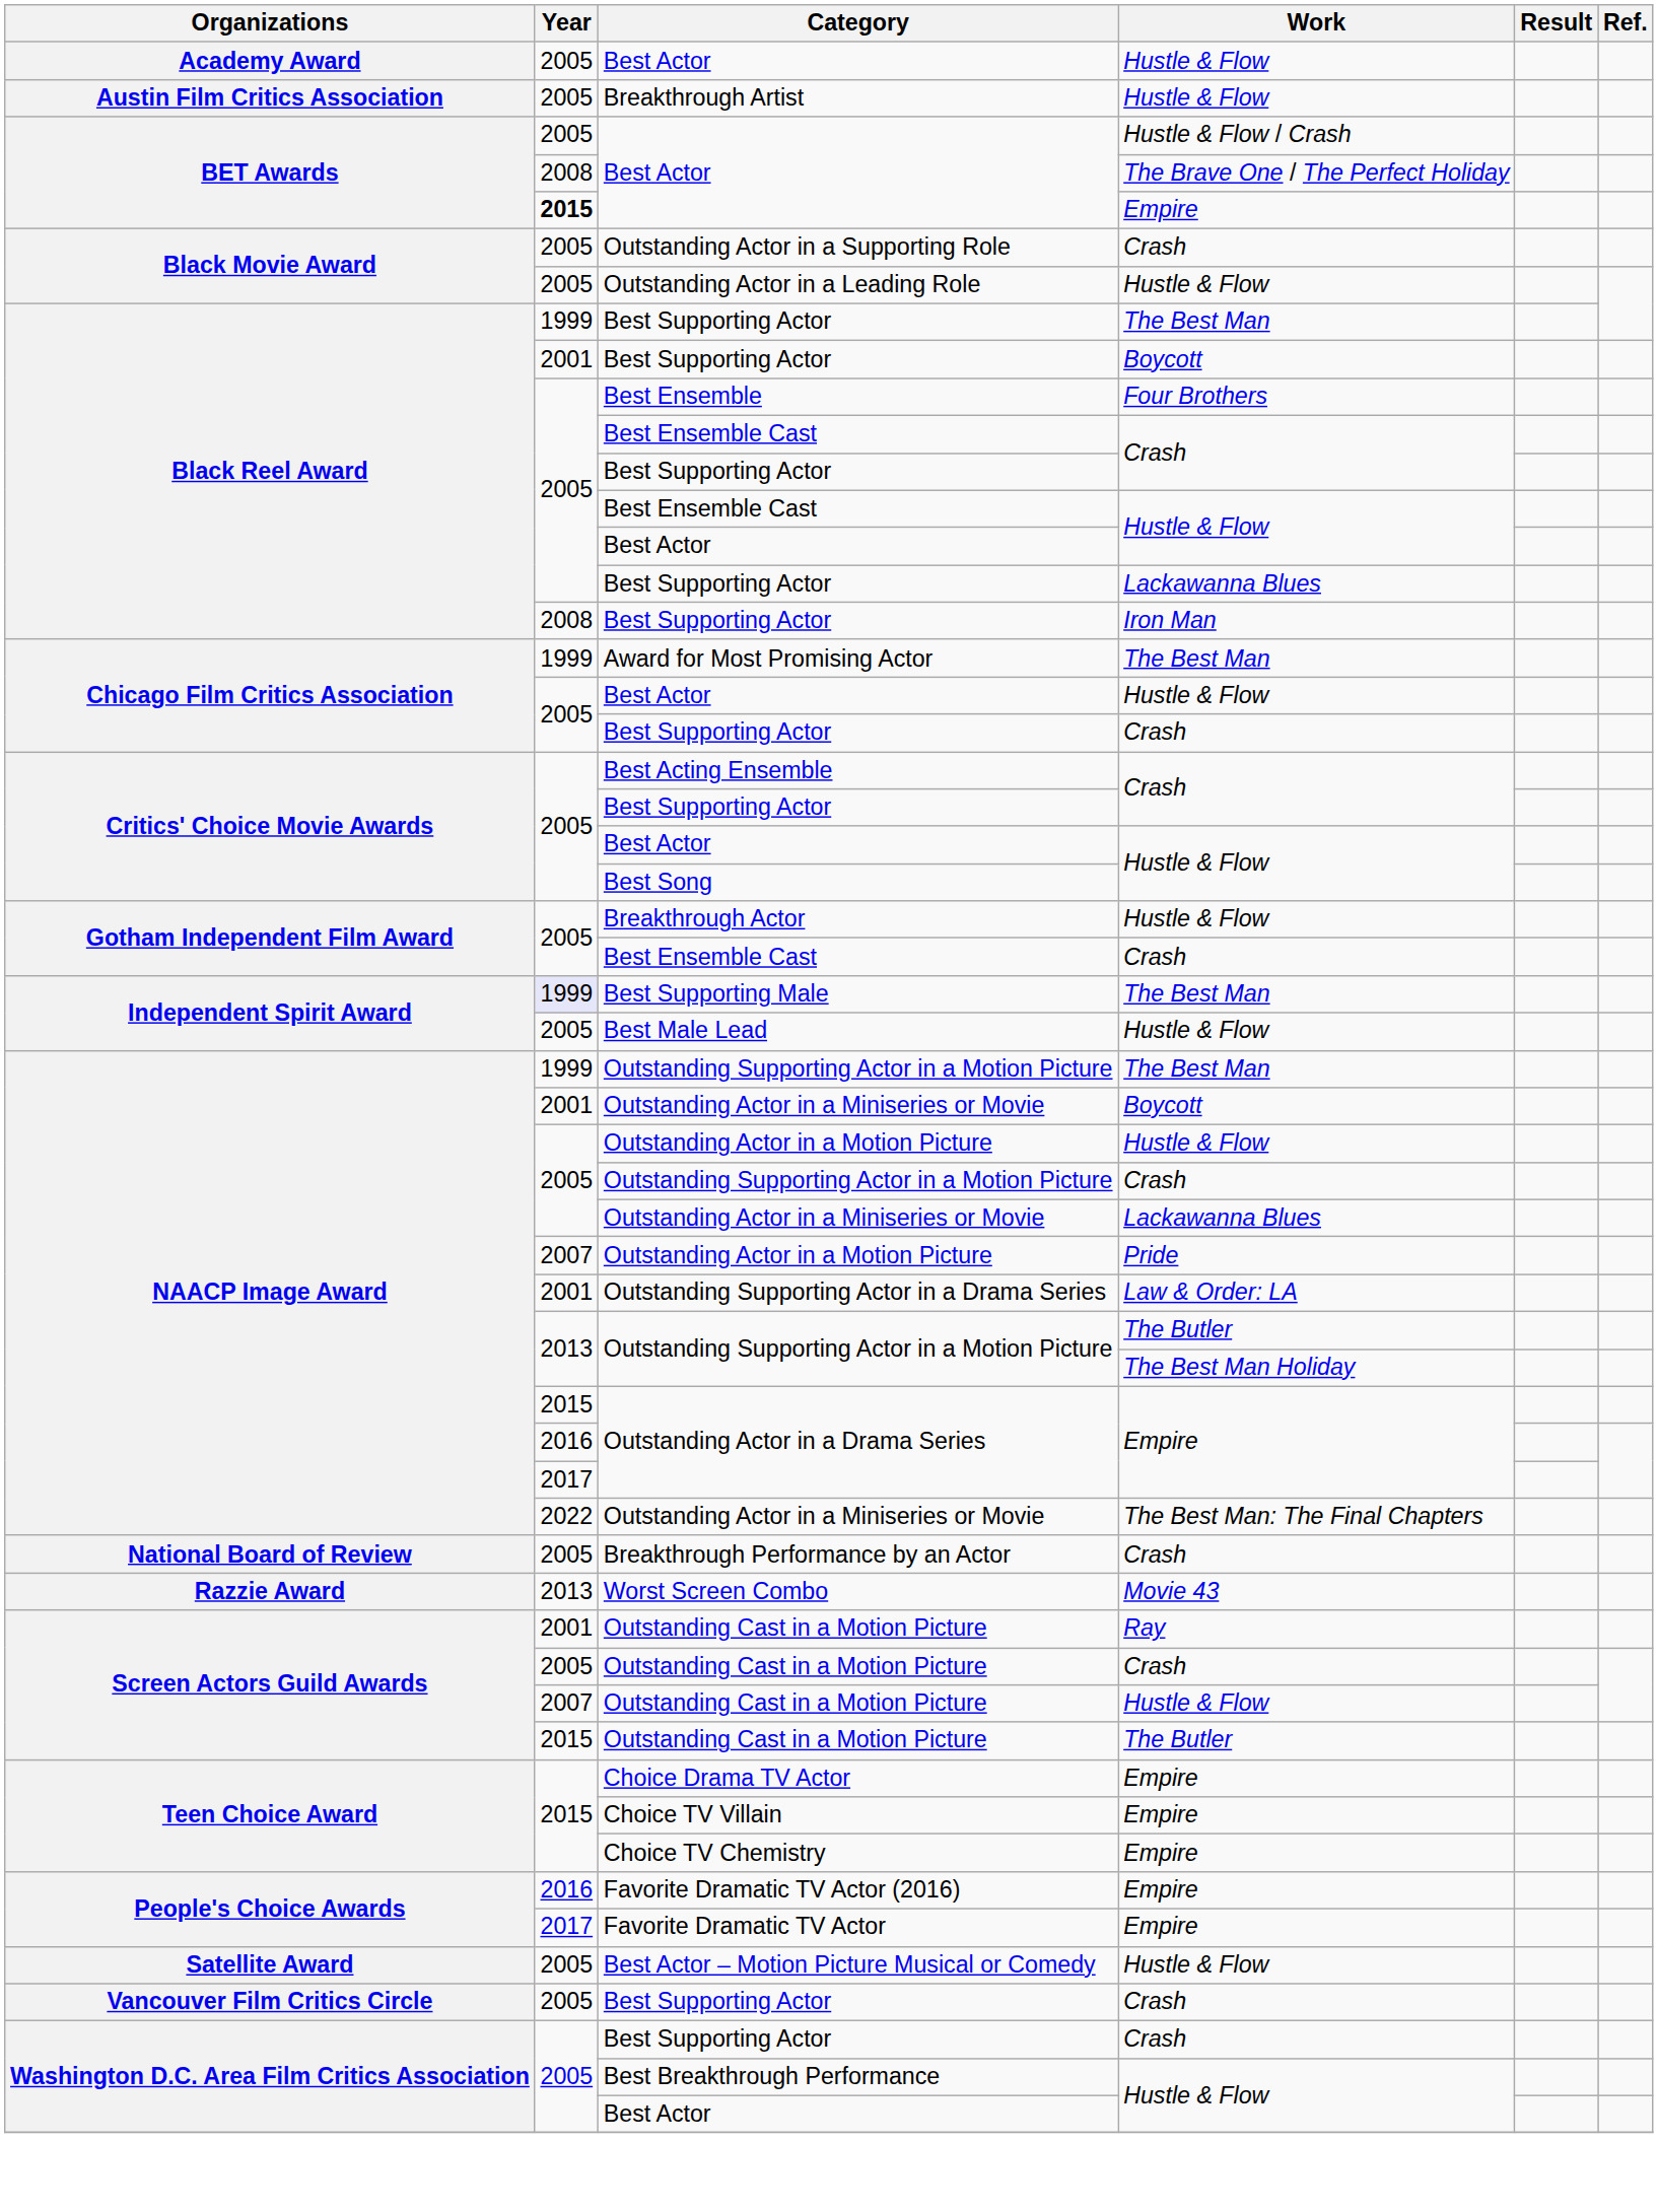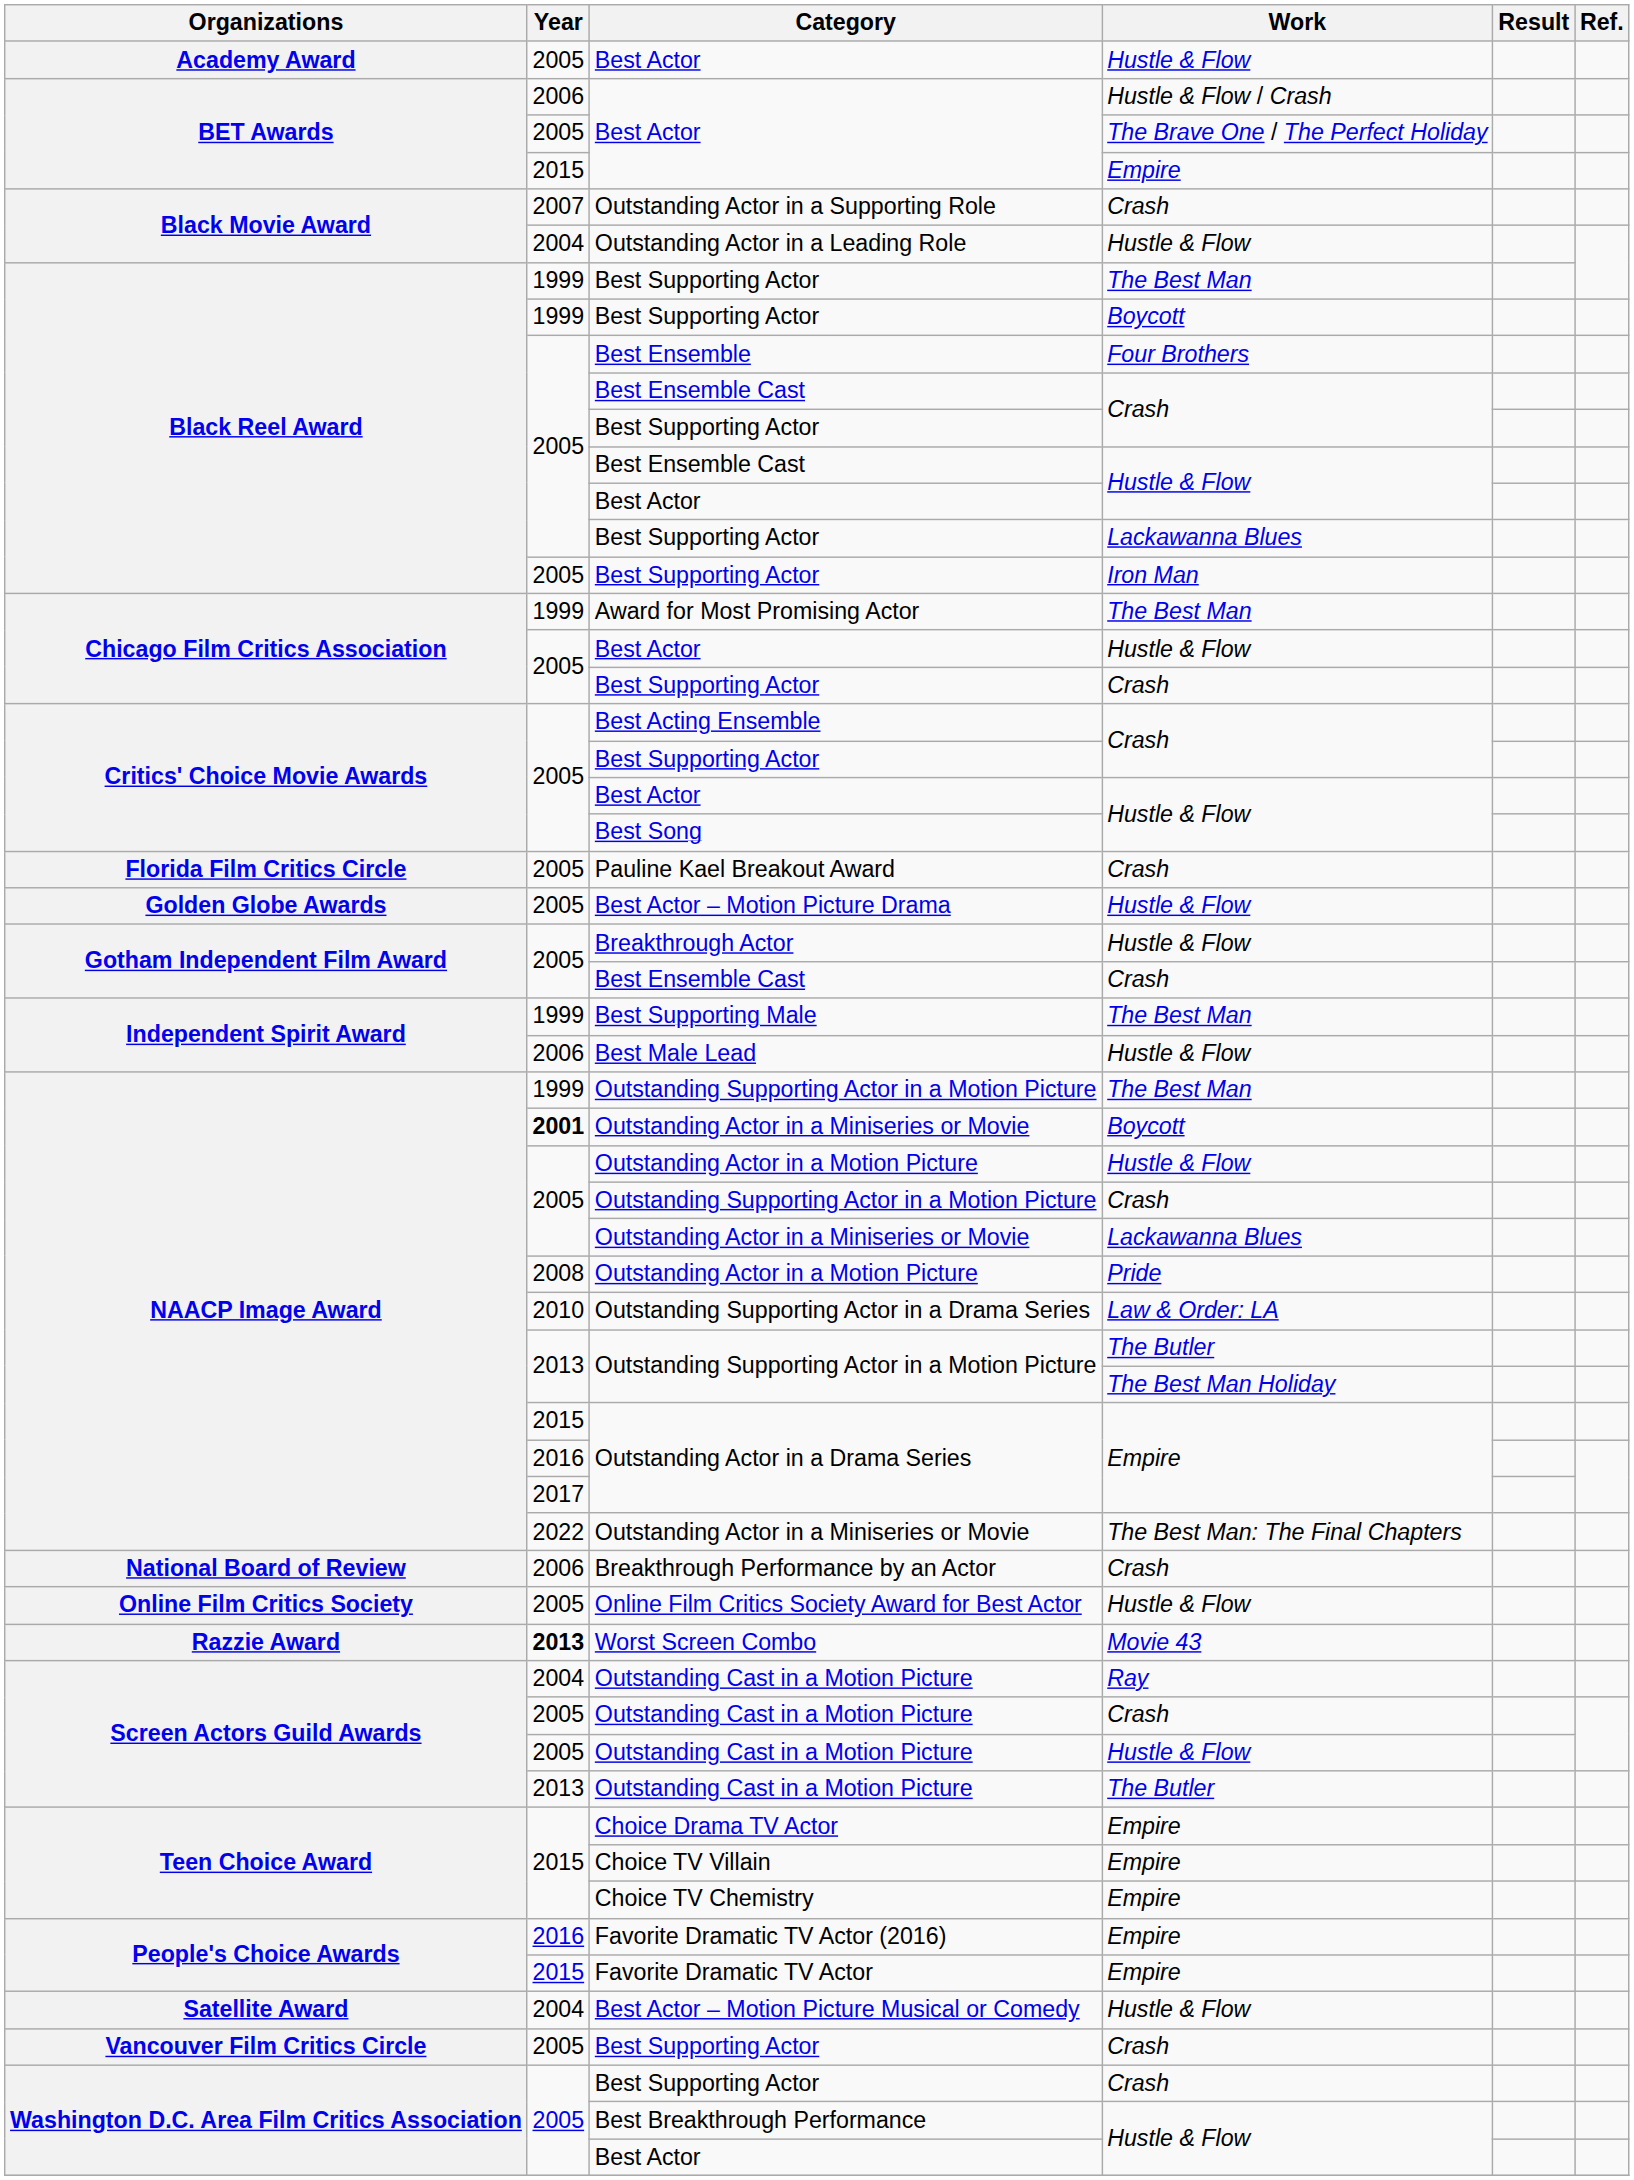 <table class="wikitable sortable plainrowheaders">
 <tr>
 <th>Organizations</th>
 <th>Year</th>
 <th>Category</th>
 <th>Work</th>
 <th>Result</th>
 <th class="unsortable">Ref.</th>
 </tr>
 <tr>
 <th rowspan="1" scope="row"><a href='#'>Academy Award</a></th>
 <td>2005</td>
 <td><a href='#'>Best Actor</a></td>
 <td><em><a href='#'>Hustle & Flow</a></em></td>
 <td></td>
 <td></td>
 </tr>
 <tr>
-<th rowspan="1" scope="row"><a href='#'>Austin Film Critics Association</a></th>
-<td>2005</td>
-<td>Breakthrough Artist</td>
-<td><em><a href='#'>Hustle & Flow</a></em></td>
-<td></td>
-<td></td>
-</tr>
-<tr>
 <th rowspan="3" scope="row"><a href='#'>BET Awards</a></th>
-<td>2005</td>
+<td>2006</td>
 <td rowspan=3><a href='#'>Best Actor</a></td>
 <td><em>Hustle & Flow</em> / <em>Crash</em></td>
 <td></td>
 <td></td>
 </tr>
 <tr>
-<td>2008</td>
+<td>2005</td>
 <td><em><a href='#'>The Brave One</a></em> / <em><a href='#'>The Perfect Holiday</a></em></td>
 <td></td>
 <td></td>
 </tr>
 <tr>
-<td><strong>2015</strong></td>
+<td>2015</td>
 <td><em><a href='#'>Empire</a></em></td>
 <td></td>
 <td></td>
 </tr>
 <tr>
 <th rowspan="2" scope="row"><a href='#'>Black Movie Award</a></th>
-<td>2005</td>
+<td>2007</td>
 <td>Outstanding Actor in a Supporting Role</td>
 <td><em>Crash</em></td>
 <td></td>
 <td></td>
 </tr>
 <tr>
-<td>2005</td>
+<td>2004</td>
 <td>Outstanding Actor in a Leading Role</td>
 <td><em>Hustle & Flow</em></td>
 <td></td>
 </tr>
 <tr>
 <th rowspan="9" scope="row"><a href='#'>Black Reel Award</a></th>
 <td>1999</td>
 <td>Best Supporting Actor</td>
 <td><em><a href='#'>The Best Man</a></em></td>
 <td></td>
 </tr>
 <tr>
-<td>2001</td>
+<td>1999</td>
 <td>Best Supporting Actor</td>
 <td><em><a href='#'>Boycott</a></em></td>
 <td></td>
 <td></td>
 </tr>
 <tr>
 <td rowspan=6>2005</td>
 <td><a href='#'>Best Ensemble</a></td>
 <td><em><a href='#'>Four Brothers</a></em></td>
 <td></td>
 <td></td>
 </tr>
 <tr>
 <td><a href='#'>Best Ensemble Cast</a></td>
 <td rowspan=2><em>Crash</em></td>
 <td></td>
 <td></td>
 </tr>
 <tr>
 <td>Best Supporting Actor</td>
 <td></td>
 <td></td>
 </tr>
 <tr>
 <td>Best Ensemble Cast</td>
 <td rowspan=2><em><a href='#'>Hustle & Flow</a></em></td>
 <td></td>
 <td></td>
 </tr>
 <tr>
 <td>Best Actor</td>
 <td></td>
 <td></td>
 </tr>
 <tr>
 <td>Best Supporting Actor</td>
 <td><em><a href='#'>Lackawanna Blues</a></em></td>
 <td></td>
 </tr>
 <tr>
-<td>2008</td>
+<td>2005</td>
 <td><a href='#'>Best Supporting Actor</a></td>
 <td><em><a href='#'>Iron Man</a></em></td>
 <td></td>
 <td></td>
 </tr>
 <tr>
 <th rowspan="3" scope="row"><a href='#'>Chicago Film Critics Association</a></th>
 <td>1999</td>
 <td>Award for Most Promising Actor</td>
 <td><em><a href='#'>The Best Man</a></em></td>
 <td></td>
 </tr>
 <tr>
 <td rowspan=2>2005</td>
 <td><a href='#'>Best Actor</a></td>
 <td><em>Hustle & Flow</em></td>
 <td></td>
 <td></td>
 </tr>
 <tr>
 <td><a href='#'>Best Supporting Actor</a></td>
 <td><em>Crash</em></td>
 <td></td>
 <td></td>
 </tr>
 <tr>
 <th rowspan="4" scope="row"><a href='#'>Critics' Choice Movie Awards</a></th>
 <td rowspan=4>2005</td>
 <td><a href='#'>Best Acting Ensemble</a></td>
 <td rowspan=2><em>Crash</em></td>
 <td></td>
 <td></td>
 </tr>
 <tr>
 <td><a href='#'>Best Supporting Actor</a></td>
 <td></td>
 <td></td>
 </tr>
 <tr>
 <td><a href='#'>Best Actor</a></td>
 <td rowspan=2><em>Hustle & Flow</em></td>
 <td></td>
 <td></td>
 </tr>
 <tr>
 <td><a href='#'>Best Song</a></td>
 <td></td>
 <td></td>
 </tr>
 <tr>
+<th rowspan="1" scope="row"><a href='#'>Florida Film Critics Circle</a></th>
+<td>2005</td>
+<td>Pauline Kael Breakout Award</td>
+<td><em>Crash</em></td>
+<td></td>
+<td></td>
+</tr>
+<tr>
+<th rowspan="1" scope="row"><a href='#'>Golden Globe Awards</a></th>
+<td>2005</td>
+<td><a href='#'>Best Actor – Motion Picture Drama</a></td>
+<td><em><a href='#'>Hustle & Flow</a></em></td>
+<td></td>
+<td></td>
+</tr>
+<tr>
 <th rowspan="2", scope="row"><a href='#'>Gotham Independent Film Award</a></th>
 <td rowspan=2>2005</td>
 <td><a href='#'>Breakthrough Actor</a></td>
 <td><em>Hustle & Flow</em></td>
 <td></td>
 <td></td>
 </tr>
 <tr>
 <td><a href='#'>Best Ensemble Cast</a></td>
 <td><em>Crash</em></td>
 <td></td>
 </tr>
 <tr>
 <th rowspan="2" scope="row"><a href='#'>Independent Spirit Award</a></th>
-<td style="background: lavender;">1999</td>
+<td>1999</td>
 <td><a href='#'>Best Supporting Male</a></td>
 <td><em><a href='#'>The Best Man</a></em></td>
 <td></td>
 <td></td>
 </tr>
 <tr>
-<td>2005</td>
+<td>2006</td>
 <td><a href='#'>Best Male Lead</a></td>
 <td><em>Hustle & Flow</em></td>
 <td></td>
 <td></td>
 </tr>
 <tr>
 <th rowspan="13" scope="row"><a href='#'>NAACP Image Award</a></th>
 <td>1999</td>
 <td><a href='#'>Outstanding Supporting Actor in a Motion Picture</a></td>
 <td><em><a href='#'>The Best Man</a></em></td>
 <td></td>
 <td></td>
 </tr>
 <tr>
-<td>2001</td>
+<td><strong>2001</strong></td>
 <td><a href='#'>Outstanding Actor in a Miniseries or Movie</a></td>
 <td><em><a href='#'>Boycott</a></em></td>
 <td></td>
 <td></td>
 </tr>
 <tr>
 <td rowspan=3>2005</td>
 <td><a href='#'>Outstanding Actor in a Motion Picture</a></td>
 <td><em><a href='#'>Hustle & Flow</a></em></td>
 <td></td>
 <td></td>
 </tr>
 <tr>
 <td><a href='#'>Outstanding Supporting Actor in a Motion Picture</a></td>
 <td><em>Crash</em></td>
 <td></td>
 <td></td>
 </tr>
 <tr>
 <td><a href='#'>Outstanding Actor in a Miniseries or Movie</a></td>
 <td><em><a href='#'>Lackawanna Blues</a></em></td>
 <td></td>
 <td></td>
 </tr>
 <tr>
-<td>2007</td>
+<td>2008</td>
 <td><a href='#'>Outstanding Actor in a Motion Picture</a></td>
 <td><em><a href='#'>Pride</a></em></td>
 <td></td>
 <td></td>
 </tr>
 <tr>
-<td>2001</td>
+<td>2010</td>
 <td>Outstanding Supporting Actor in a Drama Series</td>
 <td><em><a href='#'>Law & Order: LA</a></em></td>
 <td></td>
 <td></td>
 </tr>
 <tr>
 <td rowspan=2>2013</td>
 <td rowspan=2>Outstanding Supporting Actor in a Motion Picture</td>
 <td><em><a href='#'>The Butler</a></em></td>
 <td></td>
 <td></td>
 </tr>
 <tr>
 <td><em><a href='#'>The Best Man Holiday</a></em></td>
 <td></td>
 <td></td>
 </tr>
 <tr>
 <td>2015</td>
 <td rowspan=3>Outstanding Actor in a Drama Series</td>
 <td rowspan=3><em>Empire</em></td>
 <td></td>
 <td></td>
 </tr>
 <tr>
 <td>2016</td>
 <td></td>
 </tr>
 <tr>
 <td>2017</td>
 <td></td>
 </tr>
 <tr>
 <td>2022</td>
 <td>Outstanding Actor in a Miniseries or Movie</td>
 <td><em>The Best Man: The Final Chapters</em></td>
 <td></td>
 <td></td>
 </tr>
 <tr>
 <th rowspan="1" scope="row"><a href='#'>National Board of Review</a></th>
-<td>2005</td>
+<td>2006</td>
 <td>Breakthrough Performance by an Actor</td>
 <td><em>Crash</em></td>
 <td></td>
 <td></td>
 </tr>
 <tr>
+<th rowspan="1" scope="row"><a href='#'>Online Film Critics Society</a></th>
+<td>2005</td>
+<td><a href='#'>Online Film Critics Society Award for Best Actor</a></td>
+<td><em>Hustle & Flow</em></td>
+<td></td>
+<td></td>
+</tr>
+<tr>
 <th rowspan="1" scope="row"><a href='#'>Razzie Award</a></th>
-<td>2013</td>
+<td><strong>2013</strong></td>
 <td><a href='#'>Worst Screen Combo</a></td>
 <td><em><a href='#'>Movie 43</a></em></td>
 <td></td>
 </tr>
 <tr>
 <th rowspan="4" scope="row"><a href='#'>Screen Actors Guild Awards</a></th>
-<td>2001</td>
+<td>2004</td>
 <td><a href='#'>Outstanding Cast in a Motion Picture</a></td>
 <td><em><a href='#'>Ray</a></em></td>
 <td></td>
 <td></td>
 </tr>
 <tr>
 <td>2005</td>
 <td><a href='#'>Outstanding Cast in a Motion Picture</a></td>
 <td><em>Crash</em></td>
 <td></td>
 <td rowspan=2></td>
 </tr>
 <tr>
-<td>2007</td>
+<td>2005</td>
 <td><a href='#'>Outstanding Cast in a Motion Picture</a></td>
 <td><em><a href='#'>Hustle & Flow</a></em></td>
 <td></td>
 </tr>
 <tr>
-<td>2015</td>
+<td>2013</td>
 <td><a href='#'>Outstanding Cast in a Motion Picture</a></td>
 <td><em><a href='#'>The Butler</a></em></td>
 <td></td>
 <td></td>
 </tr>
 <tr>
 <th rowspan="3" scope="row"><a href='#'>Teen Choice Award</a></th>
 <td rowspan=3>2015</td>
 <td><a href='#'>Choice Drama TV Actor</a></td>
 <td><em>Empire</em></td>
 <td></td>
 <td></td>
 </tr>
 <tr>
 <td>Choice TV Villain</td>
 <td><em>Empire</em></td>
 <td></td>
 <td></td>
 </tr>
 <tr>
 <td>Choice TV Chemistry</td>
 <td><em>Empire</em></td>
 <td></td>
 <td></td>
 </tr>
 <tr>
 <th rowspan="2" scope="row"><a href='#'>People's Choice Awards</a></th>
 <td><a href='#'>2016</a></td>
 <td>Favorite Dramatic TV Actor (2016)</td>
 <td><em>Empire</em></td>
 <td></td>
 <td></td>
 </tr>
 <tr>
-<td><a href='#'>2017</a></td>
+<td><a href='#'>2015</a></td>
 <td>Favorite Dramatic TV Actor</td>
 <td><em>Empire</em></td>
 <td></td>
 <td></td>
 </tr>
 <tr>
 <th rowspan="1" scope="row"><a href='#'>Satellite Award</a></th>
-<td>2005</td>
+<td>2004</td>
 <td><a href='#'>Best Actor – Motion Picture Musical or Comedy</a></td>
 <td><em>Hustle & Flow</em></td>
 <td></td>
 </tr>
 <tr>
 <th rowspan="1" scope="row"><a href='#'>Vancouver Film Critics Circle</a></th>
 <td>2005</td>
 <td><a href='#'>Best Supporting Actor</a></td>
 <td><em>Crash</em></td>
 <td></td>
 <td></td>
 </tr>
 <tr>
 <th rowspan="3" scope="row"><a href='#'>Washington D.C. Area Film Critics Association</a></th>
 <td rowspan=3><a href='#'>2005</a></td>
 <td>Best Supporting Actor</td>
 <td><em>Crash</em></td>
 <td></td>
 </tr>
 <tr>
 <td>Best Breakthrough Performance</td>
 <td rowspan=2><em>Hustle & Flow</em></td>
 <td></td>
 <td></td>
 </tr>
 <tr>
 <td>Best Actor</td>
 <td></td>
 <td></td>
 </tr>
 <tr>
 </tr>
 </table>
